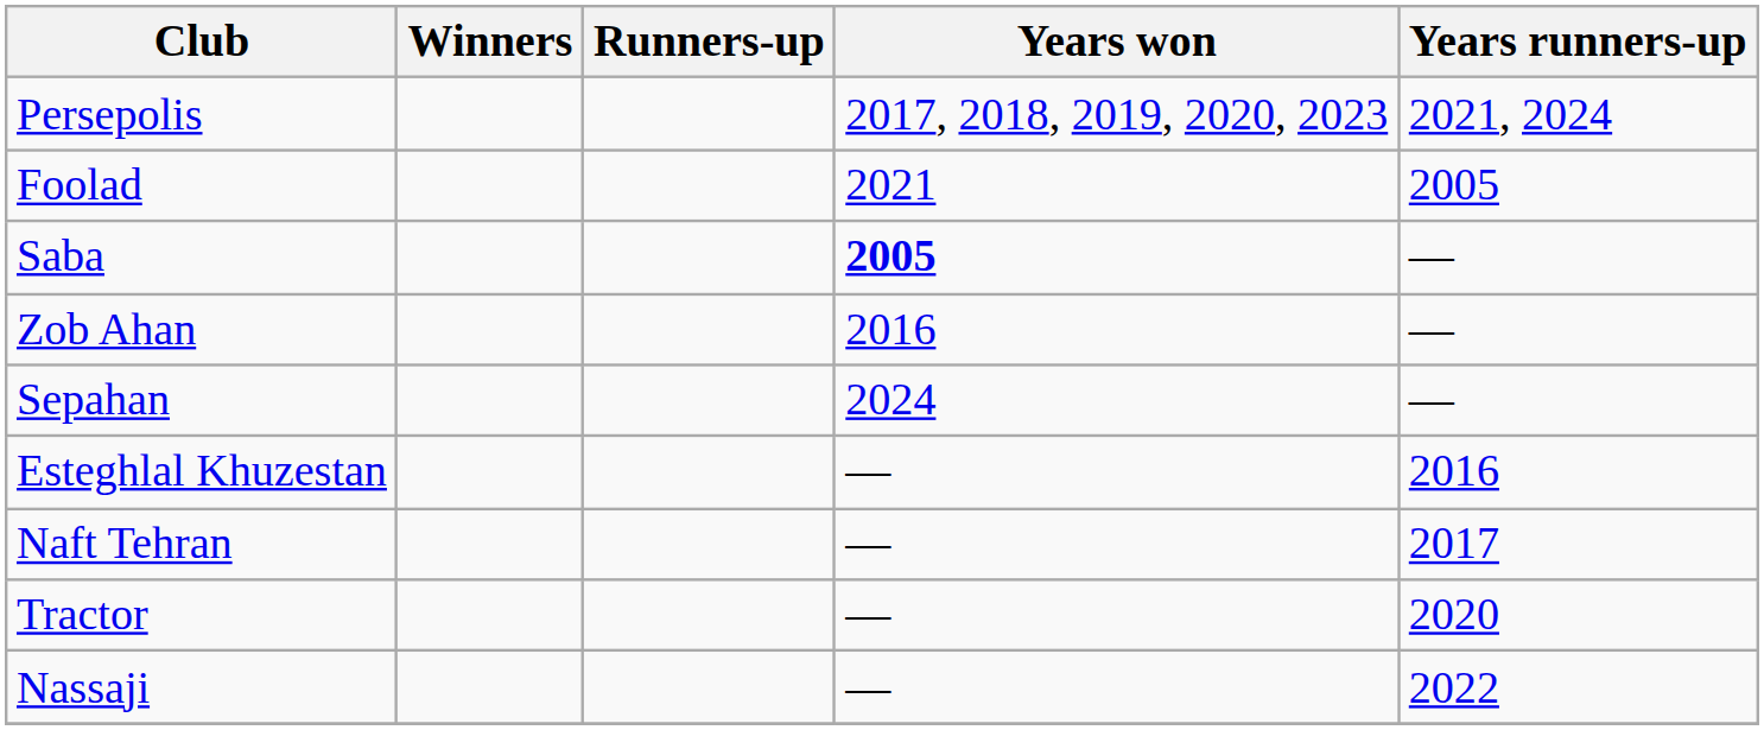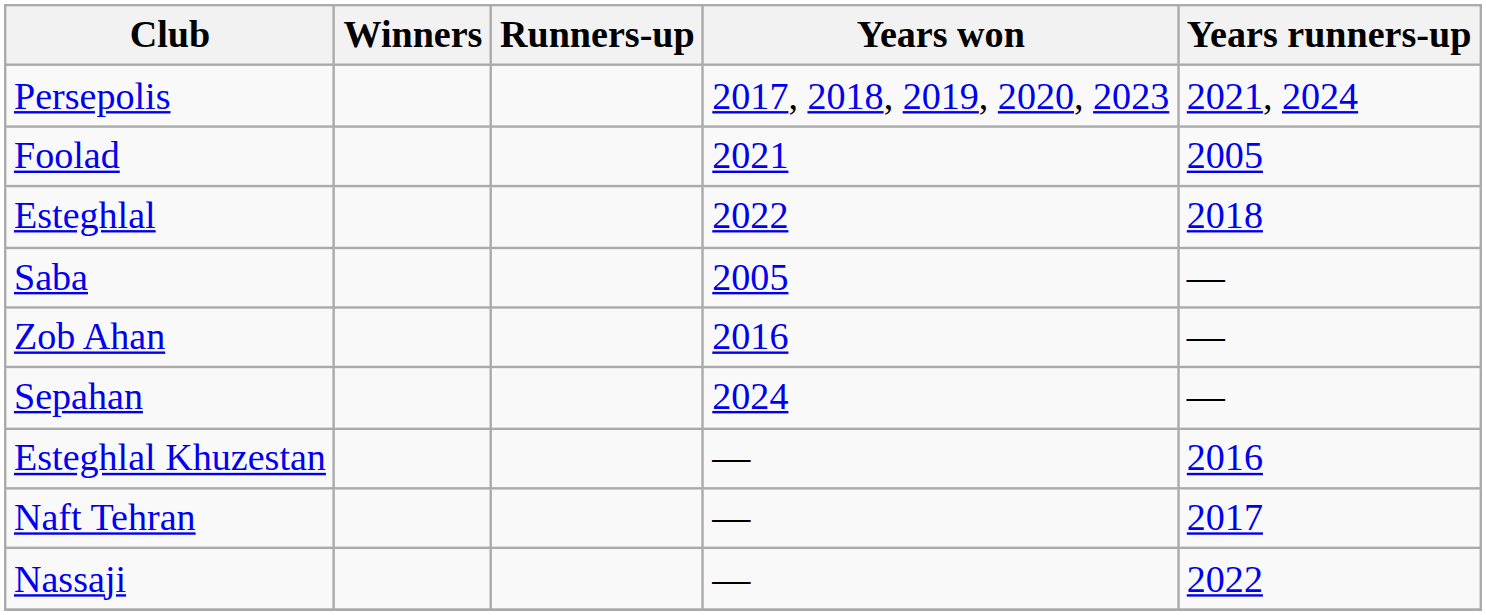 <table class=wikitable>
 <tr>
 <th>Club</th>
 <th>Winners</th>
 <th>Runners-up</th>
 <th>Years won</th>
 <th>Years runners-up</th>
 </tr>
 <tr>
 <td><a href='#'>Persepolis</a></td>
 <td></td>
 <td></td>
 <td><a href='#'>2017</a>, <a href='#'>2018</a>, <a href='#'>2019</a>, <a href='#'>2020</a>, <a href='#'>2023</a></td>
 <td><a href='#'>2021</a>, <a href='#'>2024</a></td>
 </tr>
 <tr>
 <td><a href='#'>Foolad</a></td>
 <td></td>
 <td></td>
 <td><a href='#'>2021</a></td>
 <td><a href='#'>2005</a></td>
 </tr>
 <tr>
+<td><a href='#'>Esteghlal</a></td>
+<td></td>
+<td></td>
+<td><a href='#'>2022</a></td>
+<td><a href='#'>2018</a></td>
+</tr>
+<tr>
 <td><a href='#'>Saba</a></td>
 <td></td>
 <td></td>
-<td><strong><a href='#'>2005</a></strong></td>
+<td><a href='#'>2005</a></td>
 <td>—</td>
 </tr>
 <tr>
 <td><a href='#'>Zob Ahan</a></td>
 <td></td>
 <td></td>
 <td><a href='#'>2016</a></td>
 <td>—</td>
 </tr>
 <tr>
 <td><a href='#'>Sepahan</a></td>
 <td></td>
 <td></td>
 <td><a href='#'>2024</a></td>
 <td>—</td>
 </tr>
 <tr>
 <td><a href='#'>Esteghlal Khuzestan</a></td>
 <td></td>
 <td></td>
 <td>—</td>
 <td><a href='#'>2016</a></td>
 </tr>
 <tr>
 <td><a href='#'>Naft Tehran</a></td>
 <td></td>
 <td></td>
 <td>—</td>
 <td><a href='#'>2017</a></td>
 </tr>
 <tr>
-<td><a href='#'>Tractor</a></td>
-<td></td>
-<td></td>
-<td>—</td>
-<td><a href='#'>2020</a></td>
-</tr>
-<tr>
 <td><a href='#'>Nassaji</a></td>
 <td></td>
 <td></td>
 <td>—</td>
 <td><a href='#'>2022</a></td>
 </tr>
 <tr>
 </tr>
 </table>
